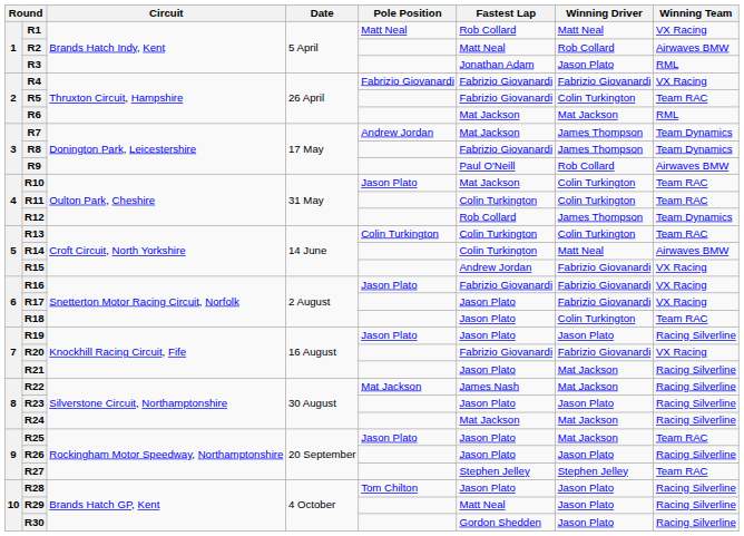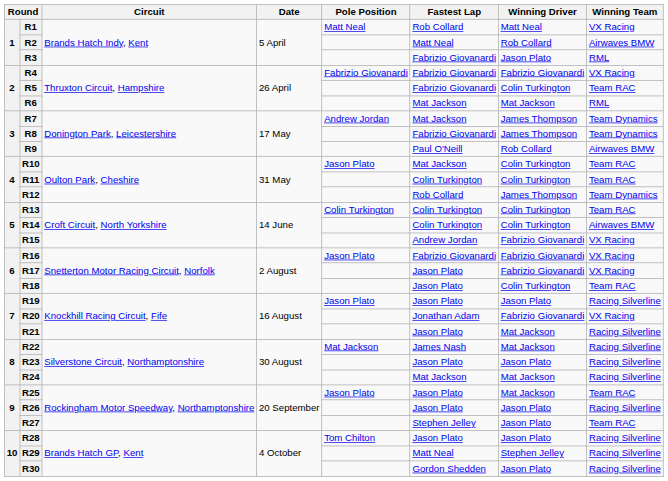 <table class="wikitable" style="font-size: 85%">
 <tr>
 <th colspan=2>Round</th>
 <th>Circuit</th>
 <th>Date</th>
 <th>Pole Position</th>
 <th>Fastest Lap</th>
 <th>Winning Driver</th>
 <th>Winning Team</th>
 </tr>
 <tr>
 <th rowspan=3>1</th>
 <th>R1</th>
 <td rowspan=3><a href='#'>Brands Hatch Indy</a>, <a href='#'>Kent</a></td>
 <td rowspan=3>5 April</td>
 <td> <a href='#'>Matt Neal</a></td>
 <td> <a href='#'>Rob Collard</a></td>
 <td> <a href='#'>Matt Neal</a></td>
 <td><a href='#'>VX Racing</a></td>
 </tr>
 <tr>
 <th>R2</th>
 <td></td>
 <td> <a href='#'>Matt Neal</a></td>
 <td> <a href='#'>Rob Collard</a></td>
 <td><a href='#'>Airwaves BMW</a></td>
 </tr>
 <tr>
 <th>R3</th>
 <td></td>
-<td> <a href='#'>Jonathan Adam</a></td>
+<td> <a href='#'>Fabrizio Giovanardi</a></td>
 <td> <a href='#'>Jason Plato</a></td>
 <td><a href='#'>RML</a></td>
 </tr>
 <tr>
 <th rowspan=3>2</th>
 <th>R4</th>
 <td rowspan=3><a href='#'>Thruxton Circuit</a>, <a href='#'>Hampshire</a></td>
 <td rowspan=3>26 April</td>
 <td nowrap> <a href='#'>Fabrizio Giovanardi</a></td>
 <td nowrap> <a href='#'>Fabrizio Giovanardi</a></td>
 <td nowrap> <a href='#'>Fabrizio Giovanardi</a></td>
 <td><a href='#'>VX Racing</a></td>
 </tr>
 <tr>
 <th>R5</th>
 <td></td>
 <td> <a href='#'>Fabrizio Giovanardi</a></td>
 <td> <a href='#'>Colin Turkington</a></td>
 <td><a href='#'>Team RAC</a></td>
 </tr>
 <tr>
 <th>R6</th>
 <td></td>
 <td> <a href='#'>Mat Jackson</a></td>
 <td> <a href='#'>Mat Jackson</a></td>
 <td><a href='#'>RML</a></td>
 </tr>
 <tr>
 <th rowspan=3>3</th>
 <th>R7</th>
 <td rowspan=3><a href='#'>Donington Park</a>, <a href='#'>Leicestershire</a></td>
 <td rowspan=3>17 May</td>
 <td> <a href='#'>Andrew Jordan</a></td>
 <td> <a href='#'>Mat Jackson</a></td>
 <td> <a href='#'>James Thompson</a></td>
 <td><a href='#'>Team Dynamics</a></td>
 </tr>
 <tr>
 <th>R8</th>
 <td></td>
 <td> <a href='#'>Fabrizio Giovanardi</a></td>
 <td> <a href='#'>James Thompson</a></td>
 <td><a href='#'>Team Dynamics</a></td>
 </tr>
 <tr>
 <th>R9</th>
 <td></td>
 <td> <a href='#'>Paul O'Neill</a></td>
 <td> <a href='#'>Rob Collard</a></td>
 <td><a href='#'>Airwaves BMW</a></td>
 </tr>
 <tr>
 <th rowspan=3>4</th>
 <th>R10</th>
 <td rowspan=3><a href='#'>Oulton Park</a>, <a href='#'>Cheshire</a></td>
 <td rowspan=3>31 May</td>
 <td> <a href='#'>Jason Plato</a></td>
 <td> <a href='#'>Mat Jackson</a></td>
 <td> <a href='#'>Colin Turkington</a></td>
 <td><a href='#'>Team RAC</a></td>
 </tr>
 <tr>
 <th>R11</th>
 <td></td>
 <td> <a href='#'>Colin Turkington</a></td>
 <td> <a href='#'>Colin Turkington</a></td>
 <td><a href='#'>Team RAC</a></td>
 </tr>
 <tr>
 <th>R12</th>
 <td></td>
 <td> <a href='#'>Rob Collard</a></td>
 <td> <a href='#'>James Thompson</a></td>
 <td><a href='#'>Team Dynamics</a></td>
 </tr>
 <tr>
 <th rowspan=3>5</th>
 <th>R13</th>
 <td rowspan=3><a href='#'>Croft Circuit</a>, <a href='#'>North Yorkshire</a></td>
 <td rowspan=3>14 June</td>
 <td> <a href='#'>Colin Turkington</a></td>
 <td> <a href='#'>Colin Turkington</a></td>
 <td> <a href='#'>Colin Turkington</a></td>
 <td><a href='#'>Team RAC</a></td>
 </tr>
 <tr>
 <th>R14</th>
 <td></td>
 <td> <a href='#'>Colin Turkington</a></td>
-<td> <a href='#'>Matt Neal</a></td>
+<td> <a href='#'>Colin Turkington</a></td>
 <td><a href='#'>Airwaves BMW</a></td>
 </tr>
 <tr>
 <th>R15</th>
 <td></td>
 <td> <a href='#'>Andrew Jordan</a></td>
 <td> <a href='#'>Fabrizio Giovanardi</a></td>
 <td><a href='#'>VX Racing</a></td>
 </tr>
 <tr>
 <th rowspan=3>6</th>
 <th>R16</th>
 <td rowspan=3><a href='#'>Snetterton Motor Racing Circuit</a>, <a href='#'>Norfolk</a></td>
 <td rowspan=3>2 August</td>
 <td> <a href='#'>Jason Plato</a></td>
 <td> <a href='#'>Fabrizio Giovanardi</a></td>
 <td> <a href='#'>Fabrizio Giovanardi</a></td>
 <td><a href='#'>VX Racing</a></td>
 </tr>
 <tr>
 <th>R17</th>
 <td></td>
 <td> <a href='#'>Jason Plato</a></td>
 <td> <a href='#'>Fabrizio Giovanardi</a></td>
 <td><a href='#'>VX Racing</a></td>
 </tr>
 <tr>
 <th>R18</th>
 <td></td>
 <td> <a href='#'>Jason Plato</a></td>
 <td> <a href='#'>Colin Turkington</a></td>
 <td><a href='#'>Team RAC</a></td>
 </tr>
 <tr>
 <th rowspan=3>7</th>
 <th>R19</th>
 <td rowspan=3><a href='#'>Knockhill Racing Circuit</a>, <a href='#'>Fife</a></td>
 <td rowspan=3>16 August</td>
 <td> <a href='#'>Jason Plato</a></td>
 <td> <a href='#'>Jason Plato</a></td>
 <td> <a href='#'>Jason Plato</a></td>
 <td nowrap><a href='#'>Racing Silverline</a></td>
 </tr>
 <tr>
 <th>R20</th>
 <td></td>
-<td> <a href='#'>Fabrizio Giovanardi</a></td>
+<td> <a href='#'>Jonathan Adam</a></td>
 <td> <a href='#'>Fabrizio Giovanardi</a></td>
 <td><a href='#'>VX Racing</a></td>
 </tr>
 <tr>
 <th>R21</th>
 <td></td>
 <td> <a href='#'>Jason Plato</a></td>
 <td> <a href='#'>Mat Jackson</a></td>
 <td><a href='#'>Racing Silverline</a></td>
 </tr>
 <tr>
 <th rowspan=3>8</th>
 <th>R22</th>
 <td rowspan=3><a href='#'>Silverstone Circuit</a>, <a href='#'>Northamptonshire</a></td>
 <td rowspan=3>30 August</td>
 <td> <a href='#'>Mat Jackson</a></td>
 <td> <a href='#'>James Nash</a></td>
 <td> <a href='#'>Mat Jackson</a></td>
 <td><a href='#'>Racing Silverline</a></td>
 </tr>
 <tr>
 <th>R23</th>
 <td></td>
 <td> <a href='#'>Jason Plato</a></td>
 <td> <a href='#'>Jason Plato</a></td>
 <td><a href='#'>Racing Silverline</a></td>
 </tr>
 <tr>
 <th>R24</th>
 <td></td>
 <td> <a href='#'>Mat Jackson</a></td>
 <td> <a href='#'>Mat Jackson</a></td>
 <td><a href='#'>Racing Silverline</a></td>
 </tr>
 <tr>
 <th rowspan=3>9</th>
 <th>R25</th>
 <td rowspan=3 nowrap><a href='#'>Rockingham Motor Speedway</a>, <a href='#'>Northamptonshire</a></td>
 <td rowspan=3 nowrap>20 September</td>
 <td> <a href='#'>Jason Plato</a></td>
 <td> <a href='#'>Jason Plato</a></td>
 <td> <a href='#'>Mat Jackson</a></td>
 <td><a href='#'>Team RAC</a></td>
 </tr>
 <tr>
 <th>R26</th>
 <td></td>
 <td> <a href='#'>Jason Plato</a></td>
 <td> <a href='#'>Jason Plato</a></td>
 <td><a href='#'>Racing Silverline</a></td>
 </tr>
 <tr>
 <th>R27</th>
 <td></td>
 <td> <a href='#'>Stephen Jelley</a></td>
-<td> <a href='#'>Stephen Jelley</a></td>
+<td> <a href='#'>Jason Plato</a></td>
 <td><a href='#'>Team RAC</a></td>
 </tr>
 <tr>
 <th rowspan=3>10</th>
 <th>R28</th>
 <td rowspan=3><a href='#'>Brands Hatch GP</a>, <a href='#'>Kent</a></td>
 <td rowspan=3>4 October</td>
 <td> <a href='#'>Tom Chilton</a></td>
 <td> <a href='#'>Jason Plato</a></td>
 <td> <a href='#'>Jason Plato</a></td>
 <td><a href='#'>Racing Silverline</a></td>
 </tr>
 <tr>
 <th>R29</th>
 <td></td>
 <td> <a href='#'>Matt Neal</a></td>
-<td> <a href='#'>Jason Plato</a></td>
+<td> <a href='#'>Stephen Jelley</a></td>
 <td><a href='#'>Racing Silverline</a></td>
 </tr>
 <tr>
 <th>R30</th>
 <td></td>
 <td> <a href='#'>Gordon Shedden</a></td>
 <td> <a href='#'>Jason Plato</a></td>
 <td><a href='#'>Racing Silverline</a></td>
 </tr>
 </table>
